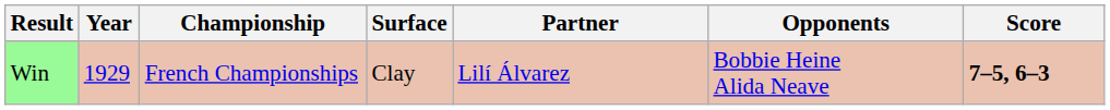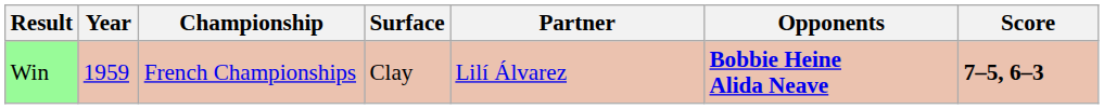 <table class="sortable wikitable">
 <tr>
 <th style="width:40px">Result</th>
 <th style="width:35px">Year</th>
 <th style="width:150px">Championship</th>
 <th style="width:50px">Surface</th>
 <th style="width:170px">Partner</th>
 <th style="width:170px">Opponents</th>
 <th style="width:90px" class="unsortable">Score</th>
 </tr>
 <tr style="background:#ebc2af;">
 <td style="background:#98fb98;">Win</td>
-<td><a href='#'>1929</a></td>
+<td><a href='#'>1959</a></td>
 <td><a href='#'>French Championships</a></td>
 <td>Clay</td>
 <td> <a href='#'>Lilí Álvarez</a></td>
-<td> <a href='#'>Bobbie Heine</a><br> <a href='#'>Alida Neave</a></td>
+<td><strong> <a href='#'>Bobbie Heine</a><br> <a href='#'>Alida Neave</a></strong></td>
 <td><strong>7–5, 6–3</strong></td>
 </tr>
 </table>
